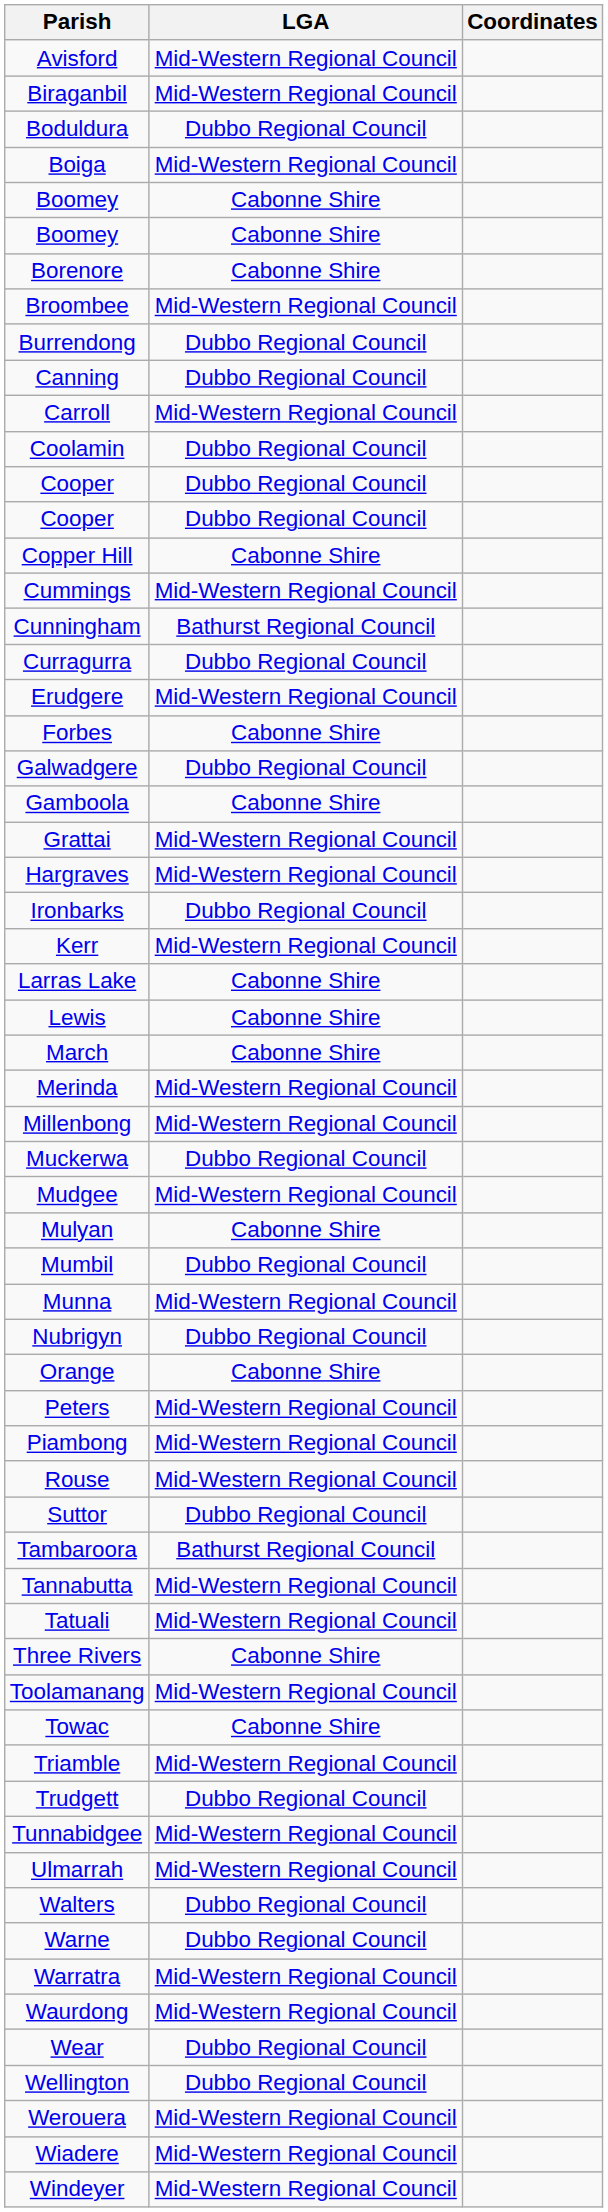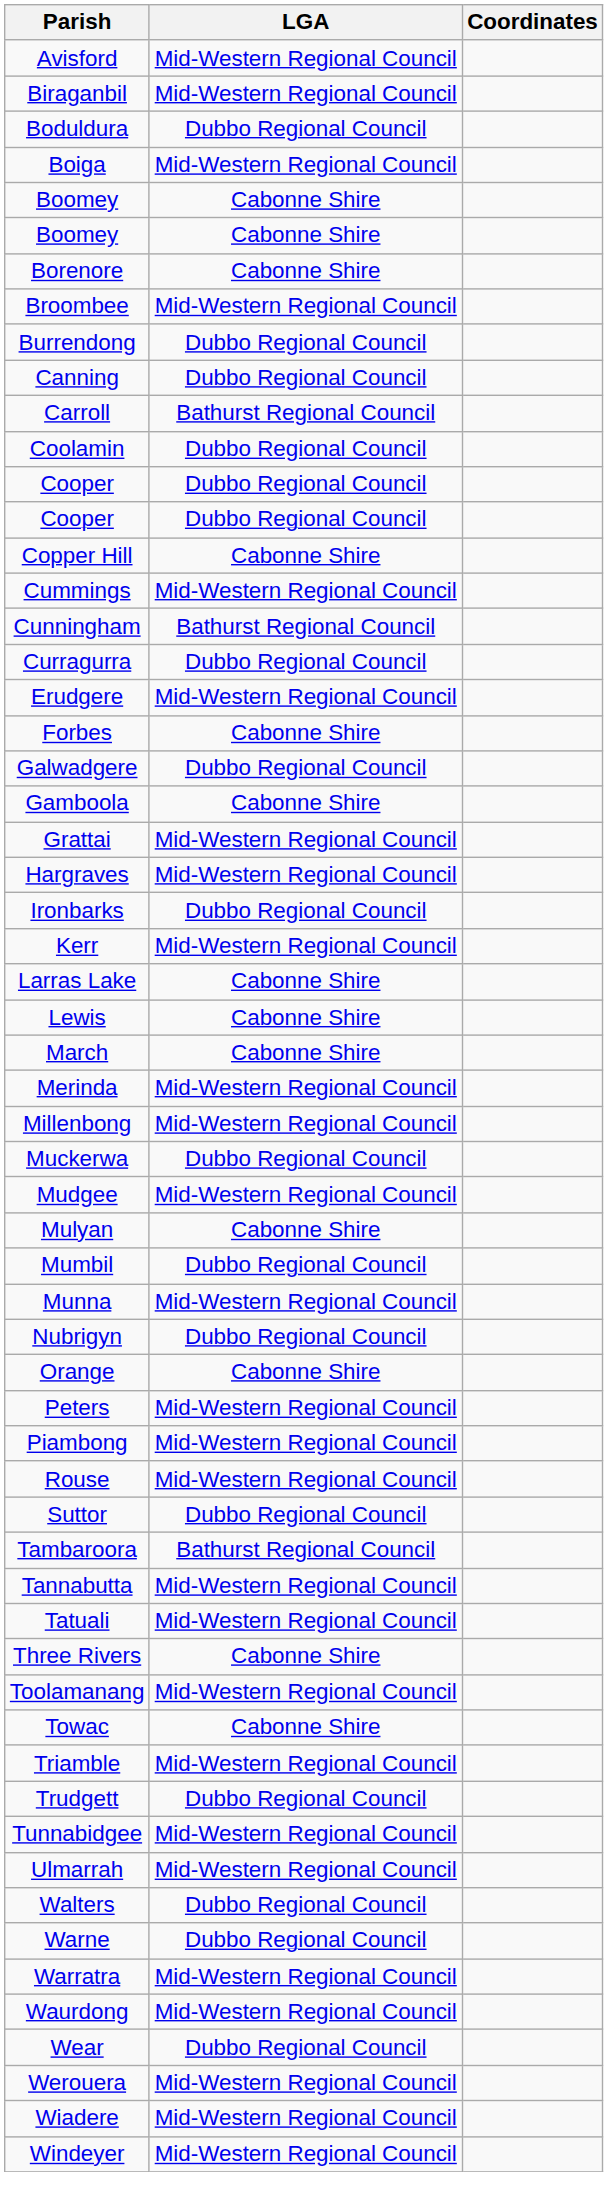 <table class="wikitable" style="text-align:center">
 <tr>
 <th>Parish</th>
 <th>LGA</th>
 <th>Coordinates</th>
 </tr>
 <tr>
 <td><a href='#'>Avisford</a></td>
 <td><a href='#'>Mid-Western Regional Council</a></td>
 <td></td>
 </tr>
 <tr>
 <td><a href='#'>Biraganbil</a></td>
 <td><a href='#'>Mid-Western Regional Council</a></td>
 <td></td>
 </tr>
 <tr>
 <td><a href='#'>Boduldura</a></td>
 <td><a href='#'>Dubbo Regional Council</a></td>
 <td></td>
 </tr>
 <tr>
 <td><a href='#'>Boiga</a></td>
 <td><a href='#'>Mid-Western Regional Council</a></td>
 <td></td>
 </tr>
 <tr>
 <td><a href='#'>Boomey</a></td>
 <td><a href='#'>Cabonne Shire</a></td>
 <td></td>
 </tr>
 <tr>
 <td><a href='#'>Boomey</a></td>
 <td><a href='#'>Cabonne Shire</a></td>
 <td></td>
 </tr>
 <tr>
 <td><a href='#'>Borenore</a></td>
 <td><a href='#'>Cabonne Shire</a></td>
 <td></td>
 </tr>
 <tr>
 <td><a href='#'>Broombee</a></td>
 <td><a href='#'>Mid-Western Regional Council</a></td>
 <td></td>
 </tr>
 <tr>
 <td><a href='#'>Burrendong</a></td>
 <td><a href='#'>Dubbo Regional Council</a></td>
 <td></td>
 </tr>
 <tr>
 <td><a href='#'>Canning</a></td>
 <td><a href='#'>Dubbo Regional Council</a></td>
 <td></td>
 </tr>
 <tr>
 <td><a href='#'>Carroll</a></td>
-<td><a href='#'>Mid-Western Regional Council</a></td>
+<td><a href='#'>Bathurst Regional Council</a></td>
 <td></td>
 </tr>
 <tr>
 <td><a href='#'>Coolamin</a></td>
 <td><a href='#'>Dubbo Regional Council</a></td>
 <td></td>
 </tr>
 <tr>
 <td><a href='#'>Cooper</a></td>
 <td><a href='#'>Dubbo Regional Council</a></td>
 <td></td>
 </tr>
 <tr>
 <td><a href='#'>Cooper</a></td>
 <td><a href='#'>Dubbo Regional Council</a></td>
 <td></td>
 </tr>
 <tr>
 <td><a href='#'>Copper Hill</a></td>
 <td><a href='#'>Cabonne Shire</a></td>
 <td></td>
 </tr>
 <tr>
 <td><a href='#'>Cummings</a></td>
 <td><a href='#'>Mid-Western Regional Council</a></td>
 <td></td>
 </tr>
 <tr>
 <td><a href='#'>Cunningham</a></td>
 <td><a href='#'>Bathurst Regional Council</a></td>
 <td></td>
 </tr>
 <tr>
 <td><a href='#'>Curragurra</a></td>
 <td><a href='#'>Dubbo Regional Council</a></td>
 <td></td>
 </tr>
 <tr>
 <td><a href='#'>Erudgere</a></td>
 <td><a href='#'>Mid-Western Regional Council</a></td>
 <td></td>
 </tr>
 <tr>
 <td><a href='#'>Forbes</a></td>
 <td><a href='#'>Cabonne Shire</a></td>
 <td></td>
 </tr>
 <tr>
 <td><a href='#'>Galwadgere</a></td>
 <td><a href='#'>Dubbo Regional Council</a></td>
 <td></td>
 </tr>
 <tr>
 <td><a href='#'>Gamboola</a></td>
 <td><a href='#'>Cabonne Shire</a></td>
 <td></td>
 </tr>
 <tr>
 <td><a href='#'>Grattai</a></td>
 <td><a href='#'>Mid-Western Regional Council</a></td>
 <td></td>
 </tr>
 <tr>
 <td><a href='#'>Hargraves</a></td>
 <td><a href='#'>Mid-Western Regional Council</a></td>
 <td></td>
 </tr>
 <tr>
 <td><a href='#'>Ironbarks</a></td>
 <td><a href='#'>Dubbo Regional Council</a></td>
 <td></td>
 </tr>
 <tr>
 <td><a href='#'>Kerr</a></td>
 <td><a href='#'>Mid-Western Regional Council</a></td>
 <td></td>
 </tr>
 <tr>
 <td><a href='#'>Larras Lake</a></td>
 <td><a href='#'>Cabonne Shire</a></td>
 <td></td>
 </tr>
 <tr>
 <td><a href='#'>Lewis</a></td>
 <td><a href='#'>Cabonne Shire</a></td>
 <td></td>
 </tr>
 <tr>
 <td><a href='#'>March</a></td>
 <td><a href='#'>Cabonne Shire</a></td>
 <td></td>
 </tr>
 <tr>
 <td><a href='#'>Merinda</a></td>
 <td><a href='#'>Mid-Western Regional Council</a></td>
 <td></td>
 </tr>
 <tr>
 <td><a href='#'>Millenbong</a></td>
 <td><a href='#'>Mid-Western Regional Council</a></td>
 <td></td>
 </tr>
 <tr>
 <td><a href='#'>Muckerwa</a></td>
 <td><a href='#'>Dubbo Regional Council</a></td>
 <td></td>
 </tr>
 <tr>
 <td><a href='#'>Mudgee</a></td>
 <td><a href='#'>Mid-Western Regional Council</a></td>
 <td></td>
 </tr>
 <tr>
 <td><a href='#'>Mulyan</a></td>
 <td><a href='#'>Cabonne Shire</a></td>
 <td></td>
 </tr>
 <tr>
 <td><a href='#'>Mumbil</a></td>
 <td><a href='#'>Dubbo Regional Council</a></td>
 <td></td>
 </tr>
 <tr>
 <td><a href='#'>Munna</a></td>
 <td><a href='#'>Mid-Western Regional Council</a></td>
 <td></td>
 </tr>
 <tr>
 <td><a href='#'>Nubrigyn</a></td>
 <td><a href='#'>Dubbo Regional Council</a></td>
 <td></td>
 </tr>
 <tr>
 <td><a href='#'>Orange</a></td>
 <td><a href='#'>Cabonne Shire</a></td>
 <td></td>
 </tr>
 <tr>
 <td><a href='#'>Peters</a></td>
 <td><a href='#'>Mid-Western Regional Council</a></td>
 <td></td>
 </tr>
 <tr>
 <td><a href='#'>Piambong</a></td>
 <td><a href='#'>Mid-Western Regional Council</a></td>
 <td></td>
 </tr>
 <tr>
 <td><a href='#'>Rouse</a></td>
 <td><a href='#'>Mid-Western Regional Council</a></td>
 <td></td>
 </tr>
 <tr>
 <td><a href='#'>Suttor</a></td>
 <td><a href='#'>Dubbo Regional Council</a></td>
 <td></td>
 </tr>
 <tr>
 <td><a href='#'>Tambaroora</a></td>
 <td><a href='#'>Bathurst Regional Council</a></td>
 <td></td>
 </tr>
 <tr>
 <td><a href='#'>Tannabutta</a></td>
 <td><a href='#'>Mid-Western Regional Council</a></td>
 <td></td>
 </tr>
 <tr>
 <td><a href='#'>Tatuali</a></td>
 <td><a href='#'>Mid-Western Regional Council</a></td>
 <td></td>
 </tr>
 <tr>
 <td><a href='#'>Three Rivers</a></td>
 <td><a href='#'>Cabonne Shire</a></td>
 <td></td>
 </tr>
 <tr>
 <td><a href='#'>Toolamanang</a></td>
 <td><a href='#'>Mid-Western Regional Council</a></td>
 <td></td>
 </tr>
 <tr>
 <td><a href='#'>Towac</a></td>
 <td><a href='#'>Cabonne Shire</a></td>
 <td></td>
 </tr>
 <tr>
 <td><a href='#'>Triamble</a></td>
 <td><a href='#'>Mid-Western Regional Council</a></td>
 <td></td>
 </tr>
 <tr>
 <td><a href='#'>Trudgett</a></td>
 <td><a href='#'>Dubbo Regional Council</a></td>
 <td></td>
 </tr>
 <tr>
 <td><a href='#'>Tunnabidgee</a></td>
 <td><a href='#'>Mid-Western Regional Council</a></td>
 <td></td>
 </tr>
 <tr>
 <td><a href='#'>Ulmarrah</a></td>
 <td><a href='#'>Mid-Western Regional Council</a></td>
 <td></td>
 </tr>
 <tr>
 <td><a href='#'>Walters</a></td>
 <td><a href='#'>Dubbo Regional Council</a></td>
 <td></td>
 </tr>
 <tr>
 <td><a href='#'>Warne</a></td>
 <td><a href='#'>Dubbo Regional Council</a></td>
 <td></td>
 </tr>
 <tr>
 <td><a href='#'>Warratra</a></td>
 <td><a href='#'>Mid-Western Regional Council</a></td>
 <td></td>
 </tr>
 <tr>
 <td><a href='#'>Waurdong</a></td>
 <td><a href='#'>Mid-Western Regional Council</a></td>
 <td></td>
 </tr>
 <tr>
 <td><a href='#'>Wear</a></td>
 <td><a href='#'>Dubbo Regional Council</a></td>
 <td></td>
 </tr>
 <tr>
-<td><a href='#'>Wellington</a></td>
-<td><a href='#'>Dubbo Regional Council</a></td>
-<td></td>
-</tr>
-<tr>
 <td><a href='#'>Werouera</a></td>
 <td><a href='#'>Mid-Western Regional Council</a></td>
 <td></td>
 </tr>
 <tr>
 <td><a href='#'>Wiadere</a></td>
 <td><a href='#'>Mid-Western Regional Council</a></td>
 <td></td>
 </tr>
 <tr>
 <td><a href='#'>Windeyer</a></td>
 <td><a href='#'>Mid-Western Regional Council</a></td>
 <td></td>
 </tr>
 </table>
